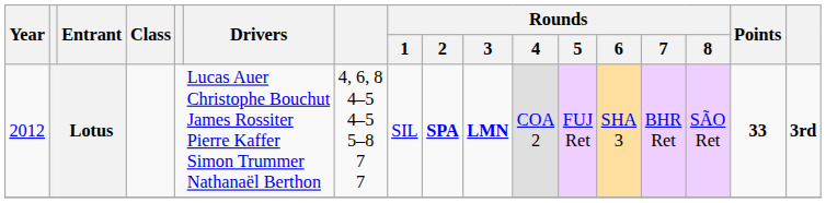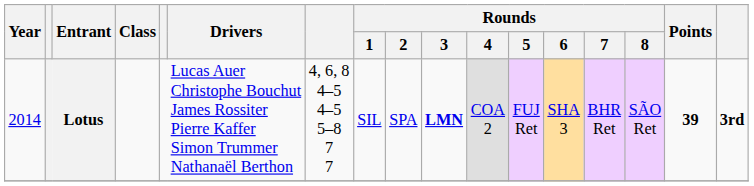 <table class="wikitable" style="text-align:center; font-size:90%">
 <tr>
 <th rowspan="2">Year</th>
 <th rowspan="2"></th>
 <th rowspan="2">Entrant</th>
 <th rowspan="2">Class</th>
 <th rowspan="2"></th>
 <th rowspan="2">Drivers</th>
 <th rowspan="2"></th>
 <th colspan="8">Rounds</th>
 <th rowspan="2">Points</th>
 <th rowspan="2"></th>
 </tr>
 <tr>
 <th>1</th>
 <th>2</th>
 <th>3</th>
 <th>4</th>
 <th>5</th>
 <th>6</th>
 <th>7</th>
 <th>8</th>
 </tr>
 <tr>
-<td rowspan="1"><a href='#'>2012</a></td>
+<td rowspan="1"><a href='#'>2014</a></td>
 <th rowspan="1" style="border-right:0px"></th>
 <th rowspan="1" align="left" style="border-left:0px">Lotus</th>
 <td rowspan="1"></td>
 <td style="border-right:0px"><br><br><br><br><br></td>
 <td align="left" style="border-left:0px"><a href='#'>Lucas Auer</a><br><a href='#'>Christophe Bouchut</a><br><a href='#'>James Rossiter</a><br><a href='#'>Pierre Kaffer</a><br><a href='#'>Simon Trummer</a><br><a href='#'>Nathanaël Berthon</a></td>
 <td>4, 6, 8<br>4–5<br>4–5<br>5–8<br>7<br>7</td>
 <td><a href='#'>SIL</a></td>
-<td><strong><a href='#'>SPA</a></strong></td>
+<td><a href='#'>SPA</a></td>
 <td><strong><a href='#'>LMN</a></strong></td>
 <td style="background:#DFDFDF;"><a href='#'>COA</a><br>2</td>
 <td style="background:#EFCFFF;"><a href='#'>FUJ</a><br>Ret</td>
 <td style="background:#FFDF9F;"><a href='#'>SHA</a><br>3</td>
 <td style="background:#EFCFFF;"><a href='#'>BHR</a><br>Ret</td>
 <td style="background:#EFCFFF;"><a href='#'>SÃO</a><br>Ret</td>
-<td style="background:;"><strong>33</strong></td>
+<td style="background:;"><strong>39</strong></td>
 <td style="background:;"><strong>3rd</strong></td>
 </tr>
 <tr>
 </tr>
 </table>
